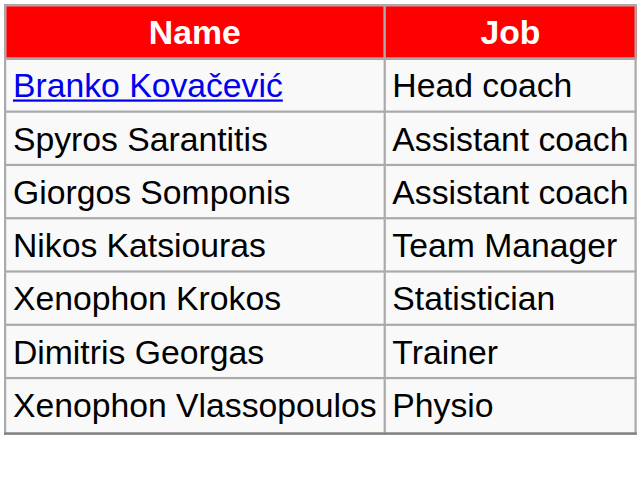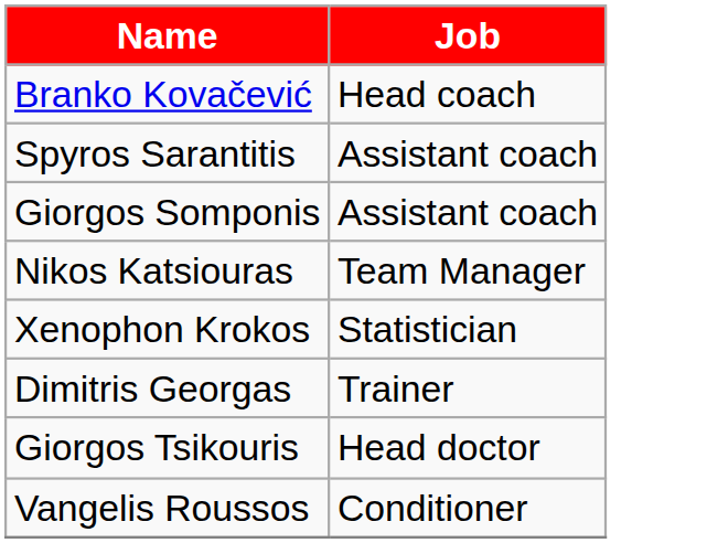 <table class="wikitable" bgcolor="#f7f8ff" cellpadding="3" cellspacing="0" border="1" style="font-size: 95%; border: gray solid 1px; border-collapse: collapse;">
 <tr style="color: #fff;background:red">
 <td align=center><strong>Name</strong></td>
 <td align=center><strong>Job</strong></td>
 </tr>
 <tr>
 <td> <a href='#'>Branko Kovačević</a></td>
 <td>Head coach</td>
 </tr>
 <tr>
 <td> Spyros Sarantitis</td>
 <td>Assistant coach</td>
 </tr>
 <tr>
 <td> Giorgos Somponis</td>
 <td>Assistant coach</td>
 </tr>
 <tr>
 <td> Nikos Katsiouras</td>
 <td>Team Manager</td>
 </tr>
 <tr>
 <td> Xenophon Krokos</td>
 <td>Statistician</td>
 </tr>
 <tr>
 <td> Dimitris Georgas</td>
 <td>Trainer</td>
 </tr>
 <tr>
-<td> Xenophon Vlassopoulos</td>
-<td>Physio</td>
+<td> Giorgos Tsikouris</td>
+<td>Head doctor</td>
+</tr>
+<tr>
+<td> Vangelis Roussos</td>
+<td>Conditioner</td>
 </tr>
 <tr>
 </tr>
 </table>
